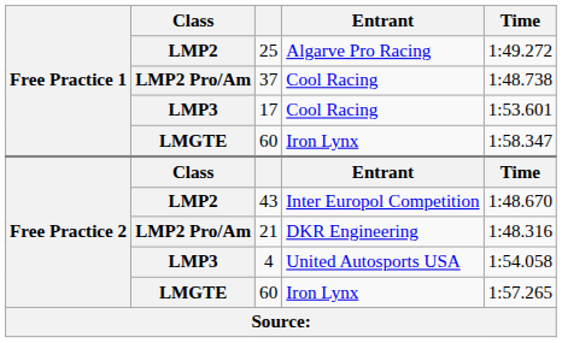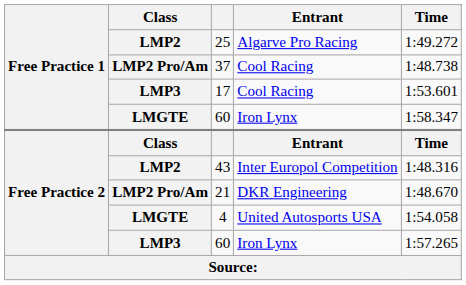 <table class="wikitable" style="font-size:90%;">
 <tr>
 <th rowspan="5">Free Practice 1</th>
 <th>Class</th>
 <th></th>
 <th>Entrant</th>
 <th>Time</th>
 </tr>
 <tr>
 <th>LMP2</th>
 <td align="center">25</td>
 <td> <a href='#'>Algarve Pro Racing</a></td>
 <td>1:49.272</td>
 </tr>
 <tr>
 <th>LMP2 Pro/Am</th>
 <td align="center">37</td>
 <td> <a href='#'>Cool Racing</a></td>
 <td>1:48.738</td>
 </tr>
 <tr>
 <th>LMP3</th>
 <td align="center">17</td>
 <td> <a href='#'>Cool Racing</a></td>
 <td>1:53.601</td>
 </tr>
 <tr>
 <th>LMGTE</th>
 <td align="center">60</td>
 <td> <a href='#'>Iron Lynx</a></td>
 <td>1:58.347</td>
 </tr>
 <tr style="border-top:2px solid #808080">
 <th rowspan="5">Free Practice 2</th>
 <th>Class</th>
 <th></th>
 <th>Entrant</th>
 <th>Time</th>
 </tr>
 <tr>
 <th>LMP2</th>
 <td align="center">43</td>
 <td> <a href='#'>Inter Europol Competition</a></td>
-<td>1:48.670</td>
+<td>1:48.316</td>
 </tr>
 <tr>
 <th>LMP2 Pro/Am</th>
 <td align="center">21</td>
 <td> <a href='#'>DKR Engineering</a></td>
-<td>1:48.316</td>
+<td>1:48.670</td>
 </tr>
 <tr>
-<th>LMP3</th>
+<th>LMGTE</th>
 <td align="center">4</td>
 <td> <a href='#'>United Autosports USA</a></td>
 <td>1:54.058</td>
 </tr>
 <tr>
-<th>LMGTE</th>
+<th>LMP3</th>
 <td align="center">60</td>
 <td> <a href='#'>Iron Lynx</a></td>
 <td>1:57.265</td>
 </tr>
 <tr>
 <th colspan="5">Source:</th>
 </tr>
 </table>
